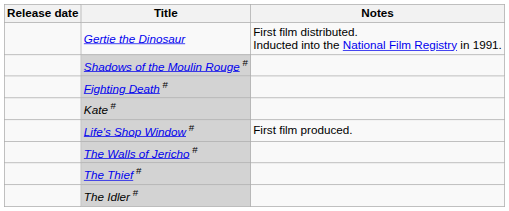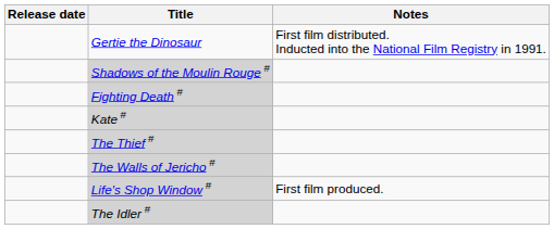 <table class="wikitable sortable">
 <tr>
 <th>Release date</th>
 <th>Title</th>
 <th class="unsortable">Notes</th>
 </tr>
 <tr>
 <td></td>
 <td><em><a href='#'>Gertie the Dinosaur</a></em></td>
 <td>First film distributed.<br>Inducted into the <a href='#'>National Film Registry</a> in 1991.</td>
 </tr>
 <tr>
 <td></td>
 <td bgcolor=lightgray><em><a href='#'>Shadows of the Moulin Rouge</a></em><sup> #</sup></td>
 <td></td>
 </tr>
 <tr>
 <td></td>
 <td bgcolor=lightgray><em><a href='#'>Fighting Death</a></em><sup> #</sup></td>
 <td></td>
 </tr>
 <tr>
 <td></td>
 <td bgcolor=lightgray><em>Kate</em><sup> #</sup></td>
 <td></td>
 </tr>
 <tr>
 <td></td>
-<td bgcolor=lightgray><em><a href='#'>Life's Shop Window</a></em><sup> #</sup></td>
-<td>First film produced.</td>
+<td bgcolor=lightgray><em><a href='#'>The Thief</a></em><sup> #</sup></td>
+<td></td>
 </tr>
 <tr>
 <td></td>
 <td bgcolor=lightgray><em><a href='#'>The Walls of Jericho</a></em><sup> #</sup></td>
 <td></td>
 </tr>
 <tr>
 <td></td>
-<td bgcolor=lightgray><em><a href='#'>The Thief</a></em><sup> #</sup></td>
-<td></td>
+<td bgcolor=lightgray><em><a href='#'>Life's Shop Window</a></em><sup> #</sup></td>
+<td>First film produced.</td>
 </tr>
 <tr>
 <td></td>
 <td bgcolor=lightgray><em>The Idler</em><sup> #</sup></td>
 <td></td>
 </tr>
 </table>
